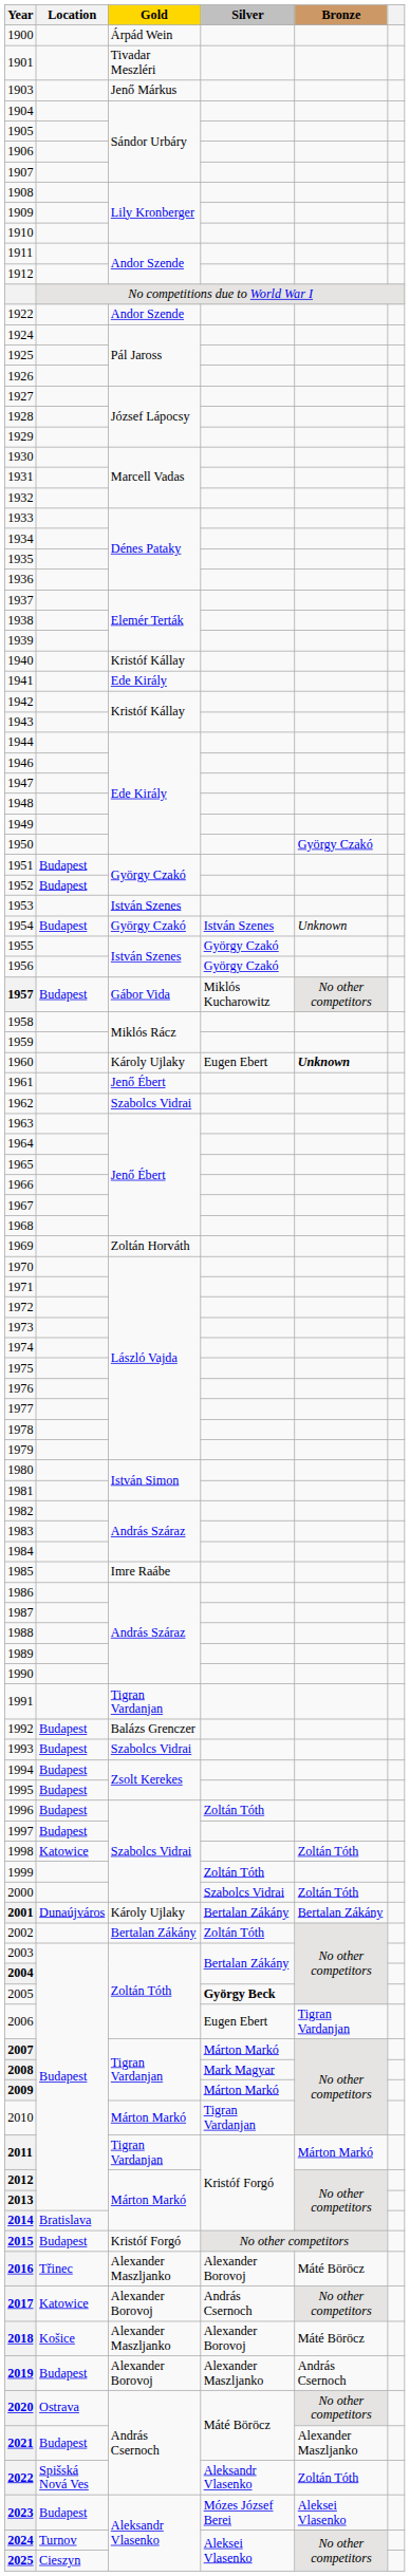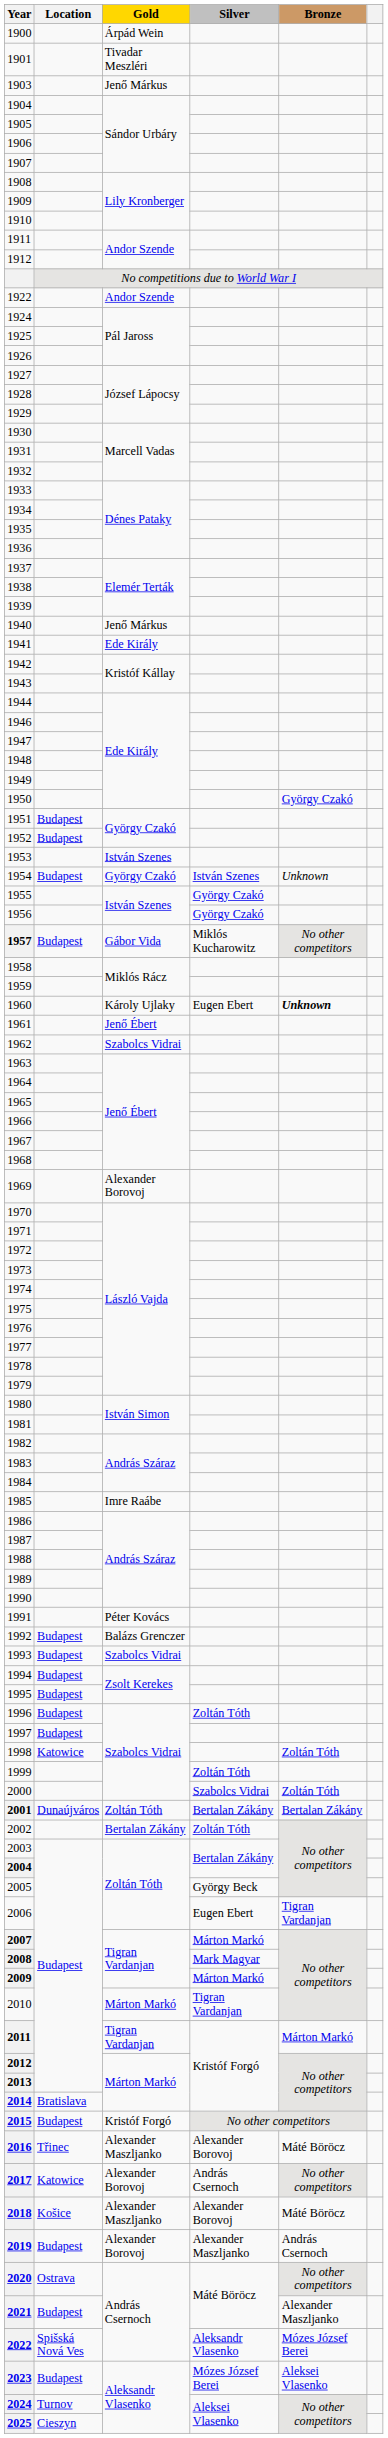 <table class="wikitable unsortable" style="text-align:left; width:80%">
 <tr>
 <th scope="col" style="text-align:center; width:5%">Year</th>
 <th scope="col" style="text-align:center; width:15%">Location</th>
 <td scope="col" style="text-align:center; width:25%; background:gold"><strong>Gold</strong></td>
 <td scope="col" style="text-align:center; width:25%; background:silver"><strong>Silver</strong></td>
 <td scope="col" style="text-align:center; width:25%; background:#c96"><strong>Bronze</strong></td>
 <th scope="col" style="text-align:center; width:5%"></th>
 </tr>
 <tr>
 <td>1900</td>
 <td></td>
 <td>Árpád Wein</td>
 <td></td>
 <td></td>
 <td></td>
 </tr>
 <tr>
 <td>1901</td>
 <td></td>
 <td>Tivadar Meszléri</td>
 <td></td>
 <td></td>
 <td></td>
 </tr>
 <tr>
 <td>1903</td>
 <td></td>
 <td>Jenő Márkus</td>
 <td></td>
 <td></td>
 <td></td>
 </tr>
 <tr>
 <td>1904</td>
 <td></td>
 <td rowspan="4">Sándor Urbáry</td>
 <td></td>
 <td></td>
 <td></td>
 </tr>
 <tr>
 <td>1905</td>
 <td></td>
 <td></td>
 <td></td>
 <td></td>
 </tr>
 <tr>
 <td>1906</td>
 <td></td>
 <td></td>
 <td></td>
 <td></td>
 </tr>
 <tr>
 <td>1907</td>
 <td></td>
 <td></td>
 <td></td>
 <td></td>
 </tr>
 <tr>
 <td>1908</td>
 <td></td>
 <td rowspan="3"><a href='#'>Lily Kronberger</a></td>
 <td></td>
 <td></td>
 <td></td>
 </tr>
 <tr>
 <td>1909</td>
 <td></td>
 <td></td>
 <td></td>
 <td></td>
 </tr>
 <tr>
 <td>1910</td>
 <td></td>
 <td></td>
 <td></td>
 <td></td>
 </tr>
 <tr>
 <td>1911</td>
 <td></td>
 <td rowspan="2"><a href='#'>Andor Szende</a></td>
 <td></td>
 <td></td>
 <td></td>
 </tr>
 <tr>
 <td>1912</td>
 <td></td>
 <td></td>
 <td></td>
 <td></td>
 </tr>
 <tr>
 <th scope="row" style="text-align:left"></th>
 <td colspan="5" bgcolor="e5e4e2" align="center"><em>No competitions due to <a href='#'>World War I</a></em></td>
 </tr>
 <tr>
 <td>1922</td>
 <td></td>
 <td><a href='#'>Andor Szende</a></td>
 <td></td>
 <td></td>
 <td></td>
 </tr>
 <tr>
 <td>1924</td>
 <td></td>
 <td rowspan="3">Pál Jaross</td>
 <td></td>
 <td></td>
 <td></td>
 </tr>
 <tr>
 <td>1925</td>
 <td></td>
 <td></td>
 <td></td>
 <td></td>
 </tr>
 <tr>
 <td>1926</td>
 <td></td>
 <td></td>
 <td></td>
 <td></td>
 </tr>
 <tr>
 <td>1927</td>
 <td></td>
 <td rowspan="3">József Lápocsy</td>
 <td></td>
 <td></td>
 <td></td>
 </tr>
 <tr>
 <td>1928</td>
 <td></td>
 <td></td>
 <td></td>
 <td></td>
 </tr>
 <tr>
 <td>1929</td>
 <td></td>
 <td></td>
 <td></td>
 <td></td>
 </tr>
 <tr>
 <td>1930</td>
 <td></td>
 <td rowspan="3">Marcell Vadas</td>
 <td></td>
 <td></td>
 <td></td>
 </tr>
 <tr>
 <td>1931</td>
 <td></td>
 <td></td>
 <td></td>
 <td></td>
 </tr>
 <tr>
 <td>1932</td>
 <td></td>
 <td></td>
 <td></td>
 <td></td>
 </tr>
 <tr>
 <td>1933</td>
 <td></td>
 <td rowspan="4"><a href='#'>Dénes Pataky</a></td>
 <td></td>
 <td></td>
 <td></td>
 </tr>
 <tr>
 <td>1934</td>
 <td></td>
 <td></td>
 <td></td>
 <td></td>
 </tr>
 <tr>
 <td>1935</td>
 <td></td>
 <td></td>
 <td></td>
 <td></td>
 </tr>
 <tr>
 <td>1936</td>
 <td></td>
 <td></td>
 <td></td>
 <td></td>
 </tr>
 <tr>
 <td>1937</td>
 <td></td>
 <td rowspan="3"><a href='#'>Elemér Terták</a></td>
 <td></td>
 <td></td>
 <td></td>
 </tr>
 <tr>
 <td>1938</td>
 <td></td>
 <td></td>
 <td></td>
 <td></td>
 </tr>
 <tr>
 <td>1939</td>
 <td></td>
 <td></td>
 <td></td>
 <td></td>
 </tr>
 <tr>
 <td>1940</td>
 <td></td>
-<td>Kristóf Kállay</td>
+<td>Jenő Márkus</td>
 <td></td>
 <td></td>
 <td></td>
 </tr>
 <tr>
 <td>1941</td>
 <td></td>
 <td><a href='#'>Ede Király</a></td>
 <td></td>
 <td></td>
 <td></td>
 </tr>
 <tr>
 <td>1942</td>
 <td></td>
 <td rowspan="2">Kristóf Kállay</td>
 <td></td>
 <td></td>
 <td></td>
 </tr>
 <tr>
 <td>1943</td>
 <td></td>
 <td></td>
 <td></td>
 <td></td>
 </tr>
 <tr>
 <td>1944</td>
 <td></td>
 <td rowspan="6"><a href='#'>Ede Király</a></td>
 <td></td>
 <td></td>
 <td></td>
 </tr>
 <tr>
 <td>1946</td>
 <td></td>
 <td></td>
 <td></td>
 <td></td>
 </tr>
 <tr>
 <td>1947</td>
 <td></td>
 <td></td>
 <td></td>
 <td></td>
 </tr>
 <tr>
 <td>1948</td>
 <td></td>
 <td></td>
 <td></td>
 <td></td>
 </tr>
 <tr>
 <td>1949</td>
 <td></td>
 <td></td>
 <td></td>
 <td></td>
 </tr>
 <tr>
 <td>1950</td>
 <td></td>
 <td></td>
 <td><a href='#'>György Czakó</a></td>
 <td></td>
 </tr>
 <tr>
 <td>1951</td>
 <td><a href='#'>Budapest</a></td>
 <td rowspan="2"><a href='#'>György Czakó</a></td>
 <td></td>
 <td></td>
 <td></td>
 </tr>
 <tr>
 <td>1952</td>
 <td><a href='#'>Budapest</a></td>
 <td></td>
 <td></td>
 <td></td>
 </tr>
 <tr>
 <td>1953</td>
 <td></td>
 <td><a href='#'>István Szenes</a></td>
 <td></td>
 <td></td>
 <td></td>
 </tr>
 <tr>
 <td>1954</td>
 <td><a href='#'>Budapest</a></td>
 <td><a href='#'>György Czakó</a></td>
 <td><a href='#'>István Szenes</a></td>
 <td><em>Unknown</em></td>
 <td></td>
 </tr>
 <tr>
 <td>1955</td>
 <td></td>
 <td rowspan="2"><a href='#'>István Szenes</a></td>
 <td><a href='#'>György Czakó</a></td>
 <td></td>
 <td></td>
 </tr>
 <tr>
 <td>1956</td>
 <td></td>
 <td><a href='#'>György Czakó</a></td>
 <td></td>
 <td></td>
 </tr>
 <tr>
 <th scope="row" style="text-align:left">1957</th>
 <td><a href='#'>Budapest</a></td>
 <td><a href='#'>Gábor Vida</a></td>
 <td>Miklós Kucharowitz</td>
 <td bgcolor="e5e4e2" align="center"><em>No other competitors</em></td>
 <td></td>
 </tr>
 <tr>
 <td>1958</td>
 <td></td>
 <td rowspan="2">Miklós Rácz</td>
 <td></td>
 <td></td>
 <td></td>
 </tr>
 <tr>
 <td>1959</td>
 <td></td>
 <td></td>
 <td></td>
 <td></td>
 </tr>
 <tr>
 <td>1960</td>
 <td></td>
 <td>Károly Ujlaky</td>
 <td>Eugen Ebert</td>
 <td><strong><em>Unknown</em></strong></td>
 <td></td>
 </tr>
 <tr>
 <td>1961</td>
 <td></td>
 <td><a href='#'>Jenő Ébert</a></td>
 <td></td>
 <td></td>
 <td></td>
 </tr>
 <tr>
 <td>1962</td>
 <td></td>
 <td><a href='#'>Szabolcs Vidrai</a></td>
 <td></td>
 <td></td>
 <td></td>
 </tr>
 <tr>
 <td>1963</td>
 <td></td>
 <td rowspan="6"><a href='#'>Jenő Ébert</a></td>
 <td></td>
 <td></td>
 <td></td>
 </tr>
 <tr>
 <td>1964</td>
 <td></td>
 <td></td>
 <td></td>
 <td></td>
 </tr>
 <tr>
 <td>1965</td>
 <td></td>
 <td></td>
 <td></td>
 <td></td>
 </tr>
 <tr>
 <td>1966</td>
 <td></td>
 <td></td>
 <td></td>
 <td></td>
 </tr>
 <tr>
 <td>1967</td>
 <td></td>
 <td></td>
 <td></td>
 <td></td>
 </tr>
 <tr>
 <td>1968</td>
 <td></td>
 <td></td>
 <td></td>
 <td></td>
 </tr>
 <tr>
 <td>1969</td>
 <td></td>
-<td>Zoltán Horváth</td>
+<td>Alexander Borovoj</td>
 <td></td>
 <td></td>
 <td></td>
 </tr>
 <tr>
 <td>1970</td>
 <td></td>
 <td rowspan="10"><a href='#'>László Vajda</a></td>
 <td></td>
 <td></td>
 <td></td>
 </tr>
 <tr>
 <td>1971</td>
 <td></td>
 <td></td>
 <td></td>
 <td></td>
 </tr>
 <tr>
 <td>1972</td>
 <td></td>
 <td></td>
 <td></td>
 <td></td>
 </tr>
 <tr>
 <td>1973</td>
 <td></td>
 <td></td>
 <td></td>
 <td></td>
 </tr>
 <tr>
 <td>1974</td>
 <td></td>
 <td></td>
 <td></td>
 <td></td>
 </tr>
 <tr>
 <td>1975</td>
 <td></td>
 <td></td>
 <td></td>
 <td></td>
 </tr>
 <tr>
 <td>1976</td>
 <td></td>
 <td></td>
 <td></td>
 <td></td>
 </tr>
 <tr>
 <td>1977</td>
 <td></td>
 <td></td>
 <td></td>
 <td></td>
 </tr>
 <tr>
 <td>1978</td>
 <td></td>
 <td></td>
 <td></td>
 <td></td>
 </tr>
 <tr>
 <td>1979</td>
 <td></td>
 <td></td>
 <td></td>
 <td></td>
 </tr>
 <tr>
 <td>1980</td>
 <td></td>
 <td rowspan="2"><a href='#'>István Simon</a></td>
 <td></td>
 <td></td>
 <td></td>
 </tr>
 <tr>
 <td>1981</td>
 <td></td>
 <td></td>
 <td></td>
 <td></td>
 </tr>
 <tr>
 <td>1982</td>
 <td></td>
 <td rowspan="3"><a href='#'>András Száraz</a></td>
 <td></td>
 <td></td>
 <td></td>
 </tr>
 <tr>
 <td>1983</td>
 <td></td>
 <td></td>
 <td></td>
 <td></td>
 </tr>
 <tr>
 <td>1984</td>
 <td></td>
 <td></td>
 <td></td>
 <td></td>
 </tr>
 <tr>
 <td>1985</td>
 <td></td>
 <td>Imre Raábe</td>
 <td></td>
 <td></td>
 <td></td>
 </tr>
 <tr>
 <td>1986</td>
 <td></td>
 <td rowspan="5"><a href='#'>András Száraz</a></td>
 <td></td>
 <td></td>
 <td></td>
 </tr>
 <tr>
 <td>1987</td>
 <td></td>
 <td></td>
 <td></td>
 <td></td>
 </tr>
 <tr>
 <td>1988</td>
 <td></td>
 <td></td>
 <td></td>
 <td></td>
 </tr>
 <tr>
 <td>1989</td>
 <td></td>
 <td></td>
 <td></td>
 <td></td>
 </tr>
 <tr>
 <td>1990</td>
 <td></td>
 <td></td>
 <td></td>
 <td></td>
 </tr>
 <tr>
 <td>1991</td>
 <td></td>
-<td><a href='#'>Tigran Vardanjan</a></td>
+<td>Péter Kovács</td>
 <td></td>
 <td></td>
 <td></td>
 </tr>
 <tr>
 <td>1992</td>
 <td><a href='#'>Budapest</a></td>
 <td>Balázs Grenczer</td>
 <td></td>
 <td></td>
 <td></td>
 </tr>
 <tr>
 <td>1993</td>
 <td><a href='#'>Budapest</a></td>
 <td><a href='#'>Szabolcs Vidrai</a></td>
 <td></td>
 <td></td>
 <td></td>
 </tr>
 <tr>
 <td>1994</td>
 <td><a href='#'>Budapest</a></td>
 <td rowspan="2"><a href='#'>Zsolt Kerekes</a></td>
 <td></td>
 <td></td>
 <td></td>
 </tr>
 <tr>
 <td>1995</td>
 <td><a href='#'>Budapest</a></td>
 <td></td>
 <td></td>
 <td></td>
 </tr>
 <tr>
 <td>1996</td>
 <td><a href='#'>Budapest</a></td>
 <td rowspan="5"><a href='#'>Szabolcs Vidrai</a></td>
 <td><a href='#'>Zoltán Tóth</a></td>
 <td></td>
 <td></td>
 </tr>
 <tr>
 <td>1997</td>
 <td><a href='#'>Budapest</a></td>
 <td></td>
 <td></td>
 <td></td>
 </tr>
 <tr>
 <td>1998</td>
 <td> <a href='#'>Katowice</a></td>
 <td></td>
 <td><a href='#'>Zoltán Tóth</a></td>
 <td></td>
 </tr>
 <tr>
 <td>1999</td>
 <td></td>
 <td><a href='#'>Zoltán Tóth</a></td>
 <td></td>
 <td></td>
 </tr>
 <tr>
 <td>2000</td>
 <td></td>
 <td><a href='#'>Szabolcs Vidrai</a></td>
 <td><a href='#'>Zoltán Tóth</a></td>
 <td></td>
 </tr>
 <tr>
 <th scope="row" style="text-align:left">2001</th>
 <td><a href='#'>Dunaújváros</a></td>
-<td>Károly Ujlaky</td>
+<td><a href='#'>Zoltán Tóth</a></td>
 <td><a href='#'>Bertalan Zákány</a></td>
 <td><a href='#'>Bertalan Zákány</a></td>
 <td></td>
 </tr>
 <tr>
 <td>2002</td>
 <td></td>
 <td><a href='#'>Bertalan Zákány</a></td>
 <td><a href='#'>Zoltán Tóth</a></td>
 <td rowspan="4" align="center" bgcolor="e5e4e2"><em>No other competitors</em></td>
 <td></td>
 </tr>
 <tr>
 <td>2003</td>
 <td rowspan="11"><a href='#'>Budapest</a></td>
 <td rowspan="4"><a href='#'>Zoltán Tóth</a></td>
 <td rowspan="2"><a href='#'>Bertalan Zákány</a></td>
 <td></td>
 </tr>
 <tr>
 <th scope="row" style="text-align:left">2004</th>
 <td></td>
 </tr>
 <tr>
 <td>2005</td>
-<td><strong>György Beck</strong></td>
+<td>György Beck</td>
 <td></td>
 </tr>
 <tr>
 <td>2006</td>
 <td>Eugen Ebert</td>
 <td><a href='#'>Tigran Vardanjan</a></td>
 <td></td>
 </tr>
 <tr>
 <th scope="row" style="text-align:left">2007</th>
 <td rowspan="3"><a href='#'>Tigran Vardanjan</a></td>
 <td><a href='#'>Márton Markó</a></td>
 <td rowspan="4" align="center" bgcolor="e5e4e2"><em>No other competitors</em></td>
 <td></td>
 </tr>
 <tr>
 <th scope="row" style="text-align:left">2008</th>
 <td><a href='#'>Mark Magyar</a></td>
 <td></td>
 </tr>
 <tr>
 <th scope="row" style="text-align:left">2009</th>
 <td><a href='#'>Márton Markó</a></td>
 <td></td>
 </tr>
 <tr>
 <td>2010</td>
 <td><a href='#'>Márton Markó</a></td>
 <td><a href='#'>Tigran Vardanjan</a></td>
 <td></td>
 </tr>
 <tr>
 <th scope="row" style="text-align:left">2011</th>
 <td><a href='#'>Tigran Vardanjan</a></td>
 <td rowspan="4">Kristóf Forgó</td>
 <td><a href='#'>Márton Markó</a></td>
 <td></td>
 </tr>
 <tr>
 <th scope="row" style="text-align:left">2012</th>
 <td rowspan="3"><a href='#'>Márton Markó</a></td>
 <td rowspan="3" align="center" bgcolor="e5e4e2"><em>No other competitors</em></td>
 <td></td>
 </tr>
 <tr>
 <th scope="row" style="text-align:left">2013</th>
 <td></td>
 </tr>
 <tr>
 <th scope="row" style="text-align:left"><a href='#'>2014</a></th>
 <td> <a href='#'>Bratislava</a></td>
 <td></td>
 </tr>
 <tr>
 <th scope="row" style="text-align:left"><a href='#'>2015</a></th>
 <td><a href='#'>Budapest</a></td>
 <td>Kristóf Forgó</td>
 <td colspan="2" align="center" bgcolor="e5e4e2"><em>No other competitors</em></td>
 <td></td>
 </tr>
 <tr>
 <th scope="row" style="text-align:left"><a href='#'>2016</a></th>
 <td> <a href='#'>Třinec</a></td>
 <td>Alexander Maszljanko</td>
 <td>Alexander Borovoj</td>
 <td>Máté Böröcz</td>
 <td></td>
 </tr>
 <tr>
 <th scope="row" style="text-align:left"><a href='#'>2017</a></th>
 <td> <a href='#'>Katowice</a></td>
 <td>Alexander Borovoj</td>
 <td>András Csernoch</td>
 <td align="center" bgcolor="e5e4e2"><em>No other competitors</em></td>
 <td></td>
 </tr>
 <tr>
 <th scope="row" style="text-align:left"><a href='#'>2018</a></th>
 <td> <a href='#'>Košice</a></td>
 <td>Alexander Maszljanko</td>
 <td>Alexander Borovoj</td>
 <td>Máté Böröcz</td>
 <td></td>
 </tr>
 <tr>
 <th scope="row" style="text-align:left"><a href='#'>2019</a></th>
 <td><a href='#'>Budapest</a></td>
 <td>Alexander Borovoj</td>
 <td>Alexander Maszljanko</td>
 <td>András Csernoch</td>
 <td></td>
 </tr>
 <tr>
 <th scope="row" style="text-align:left"><a href='#'>2020</a></th>
 <td> <a href='#'>Ostrava</a></td>
 <td rowspan="3">András Csernoch</td>
 <td rowspan="2">Máté Böröcz</td>
 <td align="center" bgcolor="e5e4e2"><em>No other competitors</em></td>
 <td></td>
 </tr>
 <tr>
 <th scope="row" style="text-align:left"><a href='#'>2021</a></th>
 <td><a href='#'>Budapest</a></td>
 <td>Alexander Maszljanko</td>
 <td></td>
 </tr>
 <tr>
 <th scope="row" style="text-align:left"><a href='#'>2022</a></th>
 <td> <a href='#'>Spišská Nová Ves</a></td>
 <td><a href='#'>Aleksandr Vlasenko</a></td>
-<td><a href='#'>Zoltán Tóth</a></td>
+<td><a href='#'>Mózes József Berei</a></td>
 <td></td>
 </tr>
 <tr>
 <th scope="row" style="text-align:left"><a href='#'>2023</a></th>
 <td><a href='#'>Budapest</a></td>
 <td rowspan="3"><a href='#'>Aleksandr Vlasenko</a></td>
 <td><a href='#'>Mózes József Berei</a></td>
 <td><a href='#'>Aleksei Vlasenko</a></td>
 <td></td>
 </tr>
 <tr>
 <th scope="row" style="text-align:left"><a href='#'>2024</a></th>
 <td> <a href='#'>Turnov</a></td>
 <td rowspan="2"><a href='#'>Aleksei Vlasenko</a></td>
 <td rowspan="2" align="center" bgcolor="e5e4e2"><em>No other competitors</em></td>
 <td></td>
 </tr>
 <tr>
 <th scope="row" style="text-align:left"><a href='#'>2025</a></th>
 <td> <a href='#'>Cieszyn</a></td>
 <td></td>
 </tr>
 </table>
